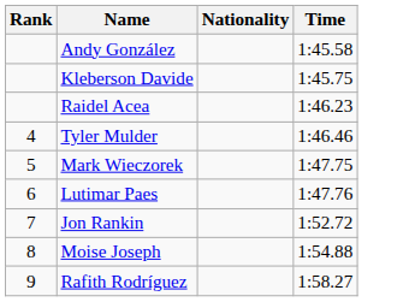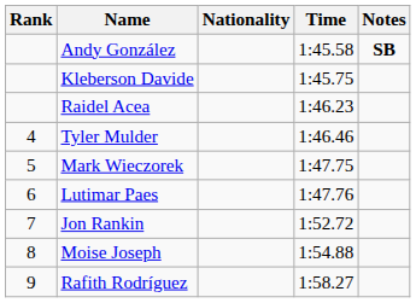 <table class="wikitable sortable" style="text-align:center">
 <tr>
 <th>Rank</th>
 <th>Name</th>
 <th>Nationality</th>
 <th>Time</th>
+<th>Notes</th>
 </tr>
 <tr>
 <td></td>
 <td align=left><a href='#'>Andy González</a></td>
 <td align=left></td>
 <td>1:45.58</td>
+<td><strong>SB</strong></td>
 </tr>
 <tr>
 <td></td>
 <td align=left><a href='#'>Kleberson Davide</a></td>
 <td align=left></td>
 <td>1:45.75</td>
+<td></td>
 </tr>
 <tr>
 <td></td>
 <td align=left><a href='#'>Raidel Acea</a></td>
 <td align=left></td>
 <td>1:46.23</td>
+<td></td>
 </tr>
 <tr>
 <td>4</td>
 <td align=left><a href='#'>Tyler Mulder</a></td>
 <td align=left></td>
 <td>1:46.46</td>
+<td></td>
 </tr>
 <tr>
 <td>5</td>
 <td align=left><a href='#'>Mark Wieczorek</a></td>
 <td align=left></td>
 <td>1:47.75</td>
+<td></td>
 </tr>
 <tr>
 <td>6</td>
 <td align=left><a href='#'>Lutimar Paes</a></td>
 <td align=left></td>
 <td>1:47.76</td>
+<td></td>
 </tr>
 <tr>
 <td>7</td>
 <td align=left><a href='#'>Jon Rankin</a></td>
 <td align=left></td>
 <td>1:52.72</td>
+<td></td>
 </tr>
 <tr>
 <td>8</td>
 <td align=left><a href='#'>Moise Joseph</a></td>
 <td align=left></td>
 <td>1:54.88</td>
+<td></td>
 </tr>
 <tr>
 <td>9</td>
 <td align=left><a href='#'>Rafith Rodríguez</a></td>
 <td align=left></td>
 <td>1:58.27</td>
+<td></td>
 </tr>
 </table>
